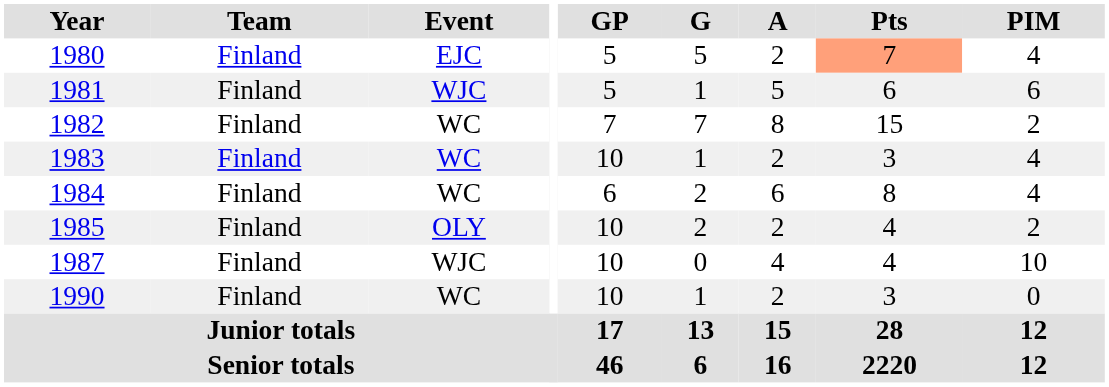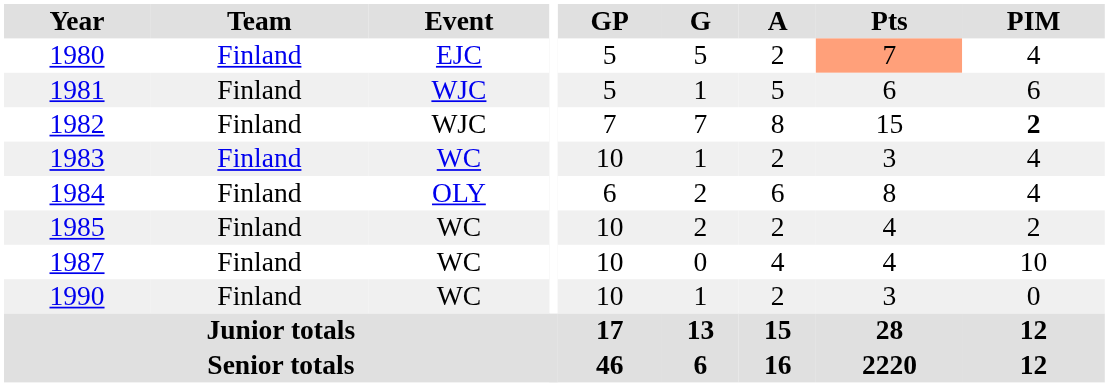 <table border="0" cellpadding="1" cellspacing="0" ID="Table3" style="text-align:center; width:40em">
 <tr bgcolor="#e0e0e0">
 <th>Year</th>
 <th>Team</th>
 <th>Event</th>
 <th rowspan="102" bgcolor="#ffffff"></th>
 <th>GP</th>
 <th>G</th>
 <th>A</th>
 <th>Pts</th>
 <th>PIM</th>
 </tr>
 <tr>
 <td><a href='#'>1980</a></td>
 <td><a href='#'>Finland</a></td>
 <td><a href='#'>EJC</a></td>
 <td>5</td>
 <td>5</td>
 <td>2</td>
 <td style="background: lightsalmon;">7</td>
 <td>4</td>
 </tr>
 <tr bgcolor="#f0f0f0">
 <td><a href='#'>1981</a></td>
 <td>Finland</td>
 <td><a href='#'>WJC</a></td>
 <td>5</td>
 <td>1</td>
 <td>5</td>
 <td>6</td>
 <td>6</td>
 </tr>
 <tr>
 <td><a href='#'>1982</a></td>
 <td>Finland</td>
-<td>WC</td>
+<td>WJC</td>
 <td>7</td>
 <td>7</td>
 <td>8</td>
 <td>15</td>
-<td>2</td>
+<td><strong>2</strong></td>
 </tr>
 <tr bgcolor="#f0f0f0">
 <td><a href='#'>1983</a></td>
 <td><a href='#'>Finland</a></td>
 <td><a href='#'>WC</a></td>
 <td>10</td>
 <td>1</td>
 <td>2</td>
 <td>3</td>
 <td>4</td>
 </tr>
 <tr>
 <td><a href='#'>1984</a></td>
 <td>Finland</td>
-<td>WC</td>
+<td><a href='#'>OLY</a></td>
 <td>6</td>
 <td>2</td>
 <td>6</td>
 <td>8</td>
 <td>4</td>
 </tr>
 <tr bgcolor="#f0f0f0">
 <td><a href='#'>1985</a></td>
 <td>Finland</td>
-<td><a href='#'>OLY</a></td>
+<td>WC</td>
 <td>10</td>
 <td>2</td>
 <td>2</td>
 <td>4</td>
 <td>2</td>
 </tr>
 <tr>
 <td><a href='#'>1987</a></td>
 <td>Finland</td>
-<td>WJC</td>
+<td>WC</td>
 <td>10</td>
 <td>0</td>
 <td>4</td>
 <td>4</td>
 <td>10</td>
 </tr>
 <tr bgcolor="#f0f0f0">
 <td><a href='#'>1990</a></td>
 <td>Finland</td>
 <td>WC</td>
 <td>10</td>
 <td>1</td>
 <td>2</td>
 <td>3</td>
 <td>0</td>
 </tr>
 <tr bgcolor="#e0e0e0">
 <th colspan="4">Junior totals</th>
 <th>17</th>
 <th>13</th>
 <th>15</th>
 <th>28</th>
 <th>12</th>
 </tr>
 <tr bgcolor="#e0e0e0">
 <th colspan="4">Senior totals</th>
 <th>46</th>
 <th>6</th>
 <th>16</th>
 <th>2220</th>
 <th>12</th>
 </tr>
 </table>
